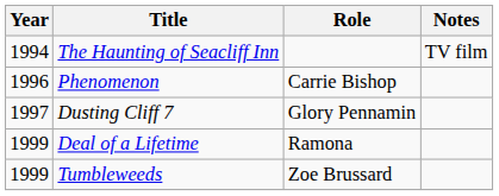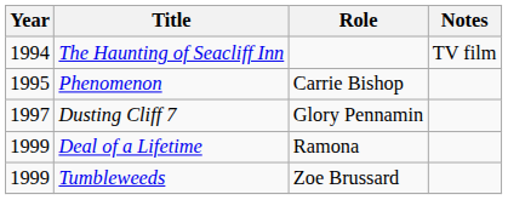 <table class="wikitable">
 <tr>
 <th>Year</th>
 <th>Title</th>
 <th>Role</th>
 <th>Notes</th>
 </tr>
 <tr>
 <td>1994</td>
 <td><em><a href='#'>The Haunting of Seacliff Inn</a></em></td>
 <td></td>
 <td>TV film</td>
 </tr>
 <tr>
-<td>1996</td>
+<td>1995</td>
 <td><em><a href='#'>Phenomenon</a></em></td>
 <td>Carrie Bishop</td>
 <td></td>
 </tr>
 <tr>
 <td>1997</td>
 <td><em>Dusting Cliff 7</em></td>
 <td>Glory Pennamin</td>
 <td></td>
 </tr>
 <tr>
 <td>1999</td>
 <td><em><a href='#'>Deal of a Lifetime</a></em></td>
 <td>Ramona</td>
 <td></td>
 </tr>
 <tr>
 <td>1999</td>
 <td><em><a href='#'>Tumbleweeds</a></em></td>
 <td>Zoe Brussard</td>
 <td></td>
 </tr>
 <tr>
 </tr>
 </table>
